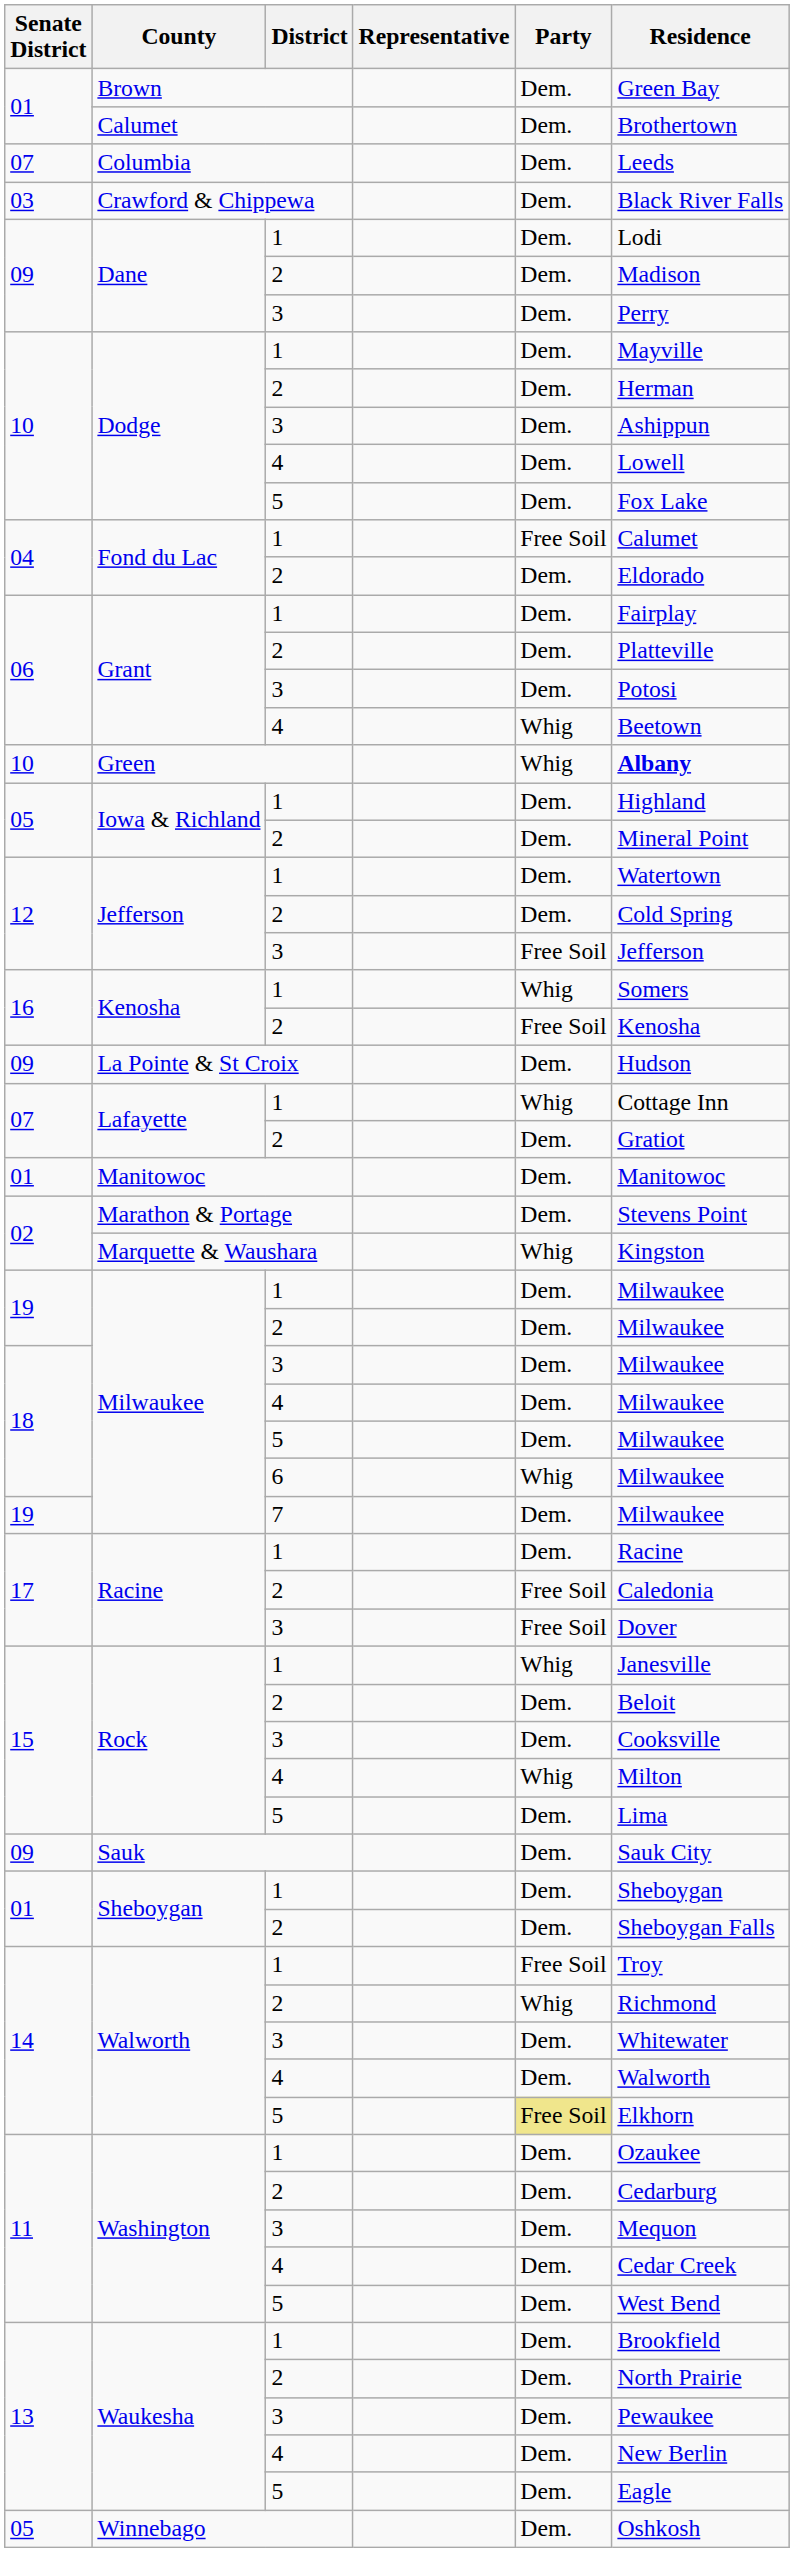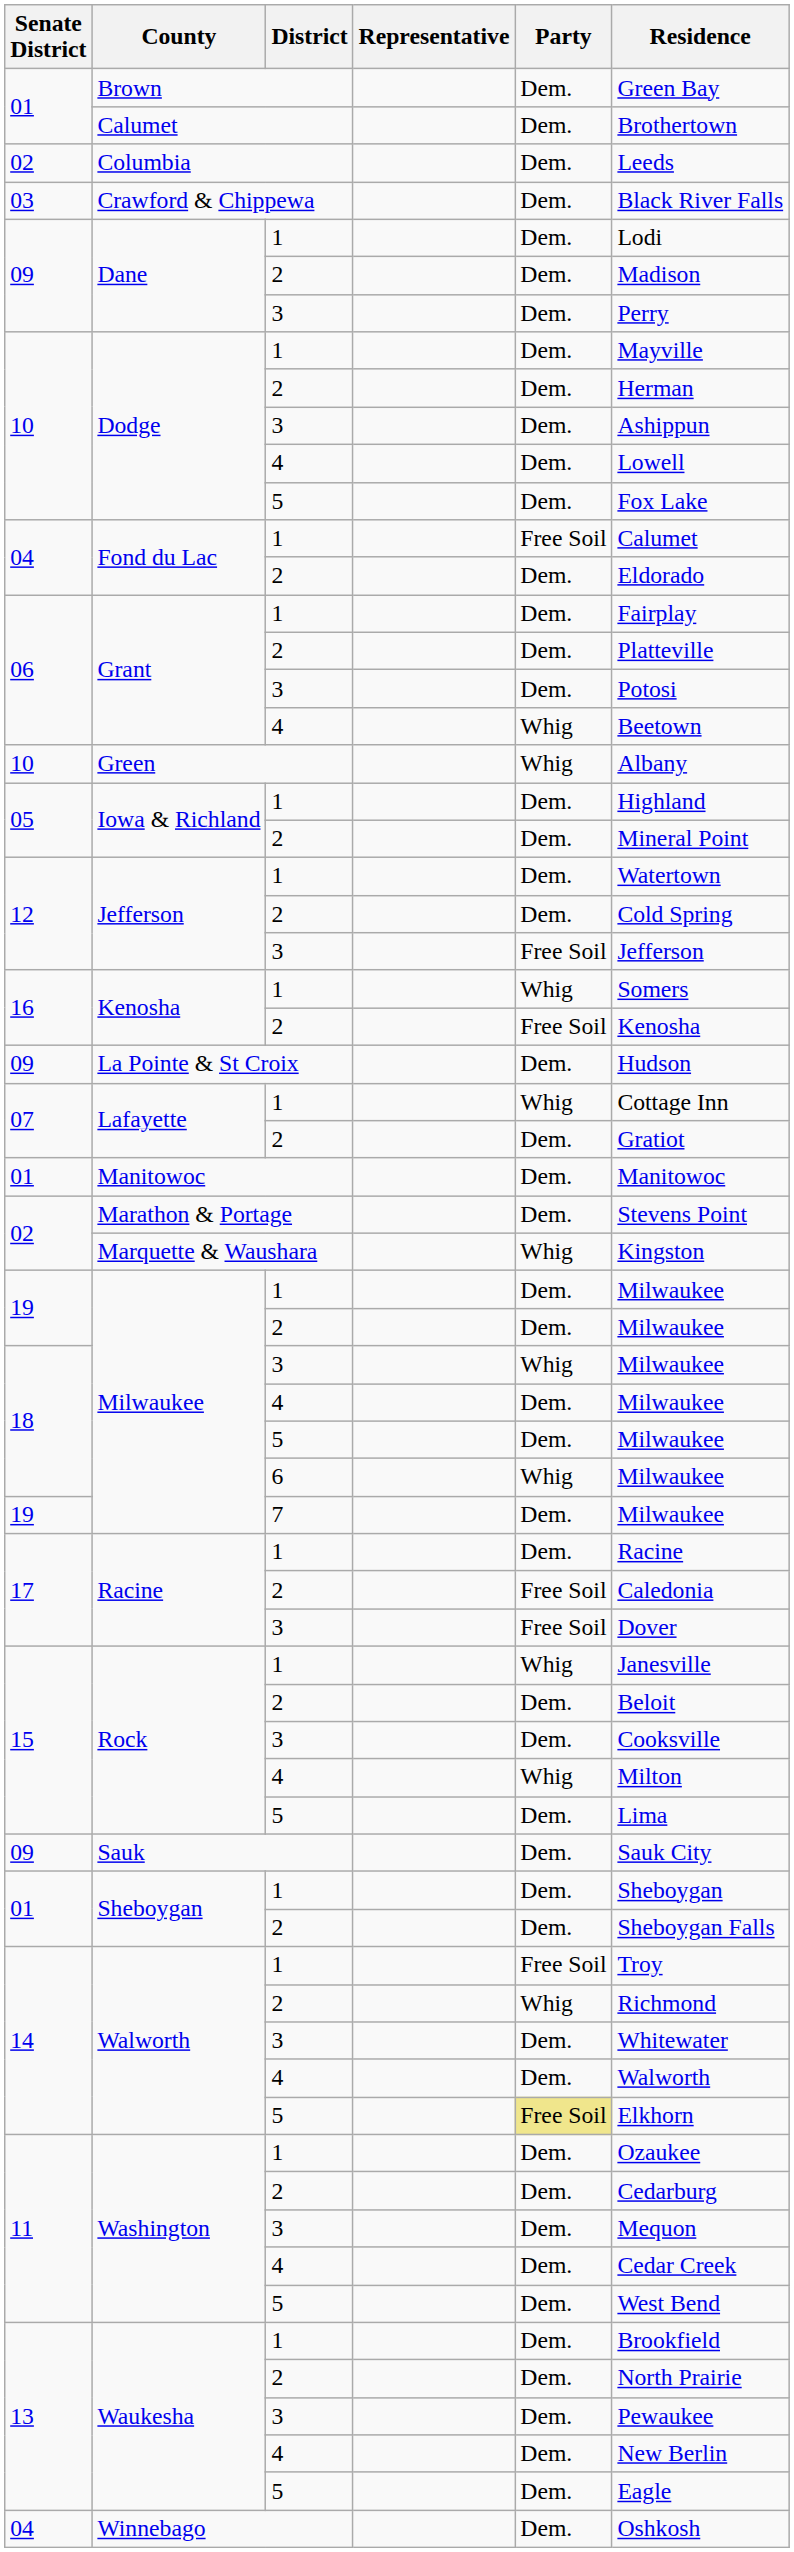 <table class="wikitable sortable">
 <tr>
 <th>Senate<br>District</th>
 <th>County</th>
 <th>District</th>
 <th>Representative</th>
 <th>Party</th>
 <th>Residence</th>
 </tr>
 <tr>
 <td rowspan="2"><a href='#'>01</a></td>
 <td colspan="2"><a href='#'>Brown</a></td>
 <td></td>
 <td>Dem.</td>
 <td><a href='#'>Green Bay</a></td>
 </tr>
 <tr>
 <td colspan="2"><a href='#'>Calumet</a></td>
 <td></td>
 <td>Dem.</td>
 <td><a href='#'>Brothertown</a></td>
 </tr>
 <tr>
-<td><a href='#'>07</a></td>
+<td><a href='#'>02</a></td>
 <td colspan="2"><a href='#'>Columbia</a></td>
 <td></td>
 <td>Dem.</td>
 <td><a href='#'>Leeds</a></td>
 </tr>
 <tr>
 <td><a href='#'>03</a></td>
 <td colspan="2"><a href='#'>Crawford</a> & <a href='#'>Chippewa</a></td>
 <td></td>
 <td>Dem.</td>
 <td><a href='#'>Black River Falls</a></td>
 </tr>
 <tr>
 <td rowspan="3"><a href='#'>09</a></td>
 <td rowspan="3"><a href='#'>Dane</a></td>
 <td>1</td>
 <td></td>
 <td>Dem.</td>
 <td>Lodi</td>
 </tr>
 <tr>
 <td>2</td>
 <td></td>
 <td>Dem.</td>
 <td><a href='#'>Madison</a></td>
 </tr>
 <tr>
 <td>3</td>
 <td></td>
 <td>Dem.</td>
 <td><a href='#'>Perry</a></td>
 </tr>
 <tr>
 <td rowspan="5"><a href='#'>10</a></td>
 <td rowspan="5"><a href='#'>Dodge</a></td>
 <td>1</td>
 <td></td>
 <td>Dem.</td>
 <td><a href='#'>Mayville</a></td>
 </tr>
 <tr>
 <td>2</td>
 <td></td>
 <td>Dem.</td>
 <td><a href='#'>Herman</a></td>
 </tr>
 <tr>
 <td>3</td>
 <td></td>
 <td>Dem.</td>
 <td><a href='#'>Ashippun</a></td>
 </tr>
 <tr>
 <td>4</td>
 <td></td>
 <td>Dem.</td>
 <td><a href='#'>Lowell</a></td>
 </tr>
 <tr>
 <td>5</td>
 <td></td>
 <td>Dem.</td>
 <td><a href='#'>Fox Lake</a></td>
 </tr>
 <tr>
 <td rowspan="2"><a href='#'>04</a></td>
 <td rowspan="2"><a href='#'>Fond du Lac</a></td>
 <td>1</td>
 <td></td>
 <td>Free Soil</td>
 <td><a href='#'>Calumet</a></td>
 </tr>
 <tr>
 <td>2</td>
 <td></td>
 <td>Dem.</td>
 <td><a href='#'>Eldorado</a></td>
 </tr>
 <tr>
 <td rowspan="4"><a href='#'>06</a></td>
 <td rowspan="4"><a href='#'>Grant</a></td>
 <td>1</td>
 <td></td>
 <td>Dem.</td>
 <td><a href='#'>Fairplay</a></td>
 </tr>
 <tr>
 <td>2</td>
 <td></td>
 <td>Dem.</td>
 <td><a href='#'>Platteville</a></td>
 </tr>
 <tr>
 <td>3</td>
 <td></td>
 <td>Dem.</td>
 <td><a href='#'>Potosi</a></td>
 </tr>
 <tr>
 <td>4</td>
 <td></td>
 <td>Whig</td>
 <td><a href='#'>Beetown</a></td>
 </tr>
 <tr>
 <td><a href='#'>10</a></td>
 <td colspan="2"><a href='#'>Green</a></td>
 <td></td>
 <td>Whig</td>
-<td><strong><a href='#'>Albany</a></strong></td>
+<td><a href='#'>Albany</a></td>
 </tr>
 <tr>
 <td rowspan="2"><a href='#'>05</a></td>
 <td rowspan="2"><a href='#'>Iowa</a> & <a href='#'>Richland</a></td>
 <td>1</td>
 <td></td>
 <td>Dem.</td>
 <td><a href='#'>Highland</a></td>
 </tr>
 <tr>
 <td>2</td>
 <td></td>
 <td>Dem.</td>
 <td><a href='#'>Mineral Point</a></td>
 </tr>
 <tr>
 <td rowspan="3"><a href='#'>12</a></td>
 <td rowspan="3"><a href='#'>Jefferson</a></td>
 <td>1</td>
 <td></td>
 <td>Dem.</td>
 <td><a href='#'>Watertown</a></td>
 </tr>
 <tr>
 <td>2</td>
 <td></td>
 <td>Dem.</td>
 <td><a href='#'>Cold Spring</a></td>
 </tr>
 <tr>
 <td>3</td>
 <td></td>
 <td>Free Soil</td>
 <td><a href='#'>Jefferson</a></td>
 </tr>
 <tr>
 <td rowspan="2"><a href='#'>16</a></td>
 <td rowspan="2"><a href='#'>Kenosha</a></td>
 <td>1</td>
 <td></td>
 <td>Whig</td>
 <td><a href='#'>Somers</a></td>
 </tr>
 <tr>
 <td>2</td>
 <td></td>
 <td>Free Soil</td>
 <td><a href='#'>Kenosha</a></td>
 </tr>
 <tr>
 <td><a href='#'>09</a></td>
 <td colspan="2"><a href='#'>La Pointe</a> & <a href='#'>St Croix</a></td>
 <td></td>
 <td>Dem.</td>
 <td><a href='#'>Hudson</a></td>
 </tr>
 <tr>
 <td rowspan="2"><a href='#'>07</a></td>
 <td rowspan="2"><a href='#'>Lafayette</a></td>
 <td>1</td>
 <td></td>
 <td>Whig</td>
 <td>Cottage Inn</td>
 </tr>
 <tr>
 <td>2</td>
 <td></td>
 <td>Dem.</td>
 <td><a href='#'>Gratiot</a></td>
 </tr>
 <tr>
 <td><a href='#'>01</a></td>
 <td colspan="2"><a href='#'>Manitowoc</a></td>
 <td></td>
 <td>Dem.</td>
 <td><a href='#'>Manitowoc</a></td>
 </tr>
 <tr>
 <td rowspan="2"><a href='#'>02</a></td>
 <td colspan="2"><a href='#'>Marathon</a> & <a href='#'>Portage</a></td>
 <td></td>
 <td>Dem.</td>
 <td><a href='#'>Stevens Point</a></td>
 </tr>
 <tr>
 <td colspan="2"><a href='#'>Marquette</a> & <a href='#'>Waushara</a></td>
 <td></td>
 <td>Whig</td>
 <td><a href='#'>Kingston</a></td>
 </tr>
 <tr>
 <td rowspan="2"><a href='#'>19</a></td>
 <td rowspan="7"><a href='#'>Milwaukee</a></td>
 <td>1</td>
 <td></td>
 <td>Dem.</td>
 <td><a href='#'>Milwaukee</a></td>
 </tr>
 <tr>
 <td>2</td>
 <td></td>
 <td>Dem.</td>
 <td><a href='#'>Milwaukee</a></td>
 </tr>
 <tr>
 <td rowspan="4"><a href='#'>18</a></td>
 <td>3</td>
 <td></td>
-<td>Dem.</td>
+<td>Whig</td>
 <td><a href='#'>Milwaukee</a></td>
 </tr>
 <tr>
 <td>4</td>
 <td></td>
 <td>Dem.</td>
 <td><a href='#'>Milwaukee</a></td>
 </tr>
 <tr>
 <td>5</td>
 <td></td>
 <td>Dem.</td>
 <td><a href='#'>Milwaukee</a></td>
 </tr>
 <tr>
 <td>6</td>
 <td></td>
 <td>Whig</td>
 <td><a href='#'>Milwaukee</a></td>
 </tr>
 <tr>
 <td><a href='#'>19</a></td>
 <td>7</td>
 <td></td>
 <td>Dem.</td>
 <td><a href='#'>Milwaukee</a></td>
 </tr>
 <tr>
 <td rowspan="3"><a href='#'>17</a></td>
 <td rowspan="3"><a href='#'>Racine</a></td>
 <td>1</td>
 <td></td>
 <td>Dem.</td>
 <td><a href='#'>Racine</a></td>
 </tr>
 <tr>
 <td>2</td>
 <td></td>
 <td>Free Soil</td>
 <td><a href='#'>Caledonia</a></td>
 </tr>
 <tr>
 <td>3</td>
 <td></td>
 <td>Free Soil</td>
 <td><a href='#'>Dover</a></td>
 </tr>
 <tr>
 <td rowspan="5"><a href='#'>15</a></td>
 <td rowspan="5"><a href='#'>Rock</a></td>
 <td>1</td>
 <td></td>
 <td>Whig</td>
 <td><a href='#'>Janesville</a></td>
 </tr>
 <tr>
 <td>2</td>
 <td></td>
 <td>Dem.</td>
 <td><a href='#'>Beloit</a></td>
 </tr>
 <tr>
 <td>3</td>
 <td></td>
 <td>Dem.</td>
 <td><a href='#'>Cooksville</a></td>
 </tr>
 <tr>
 <td>4</td>
 <td></td>
 <td>Whig</td>
 <td><a href='#'>Milton</a></td>
 </tr>
 <tr>
 <td>5</td>
 <td></td>
 <td>Dem.</td>
 <td><a href='#'>Lima</a></td>
 </tr>
 <tr>
 <td><a href='#'>09</a></td>
 <td colspan="2"><a href='#'>Sauk</a></td>
 <td></td>
 <td>Dem.</td>
 <td><a href='#'>Sauk City</a></td>
 </tr>
 <tr>
 <td rowspan="2"><a href='#'>01</a></td>
 <td rowspan="2"><a href='#'>Sheboygan</a></td>
 <td>1</td>
 <td></td>
 <td>Dem.</td>
 <td><a href='#'>Sheboygan</a></td>
 </tr>
 <tr>
 <td>2</td>
 <td></td>
 <td>Dem.</td>
 <td><a href='#'>Sheboygan Falls</a></td>
 </tr>
 <tr>
 <td rowspan="5"><a href='#'>14</a></td>
 <td rowspan="5"><a href='#'>Walworth</a></td>
 <td>1</td>
 <td></td>
 <td>Free Soil</td>
 <td><a href='#'>Troy</a></td>
 </tr>
 <tr>
 <td>2</td>
 <td></td>
 <td>Whig</td>
 <td><a href='#'>Richmond</a></td>
 </tr>
 <tr>
 <td>3</td>
 <td></td>
 <td>Dem.</td>
 <td><a href='#'>Whitewater</a></td>
 </tr>
 <tr>
 <td>4</td>
 <td></td>
 <td>Dem.</td>
 <td><a href='#'>Walworth</a></td>
 </tr>
 <tr>
 <td>5</td>
 <td></td>
 <td style="background: khaki;">Free Soil</td>
 <td><a href='#'>Elkhorn</a></td>
 </tr>
 <tr>
 <td rowspan="5"><a href='#'>11</a></td>
 <td rowspan="5"><a href='#'>Washington</a></td>
 <td>1</td>
 <td></td>
 <td>Dem.</td>
 <td><a href='#'>Ozaukee</a></td>
 </tr>
 <tr>
 <td>2</td>
 <td></td>
 <td>Dem.</td>
 <td><a href='#'>Cedarburg</a></td>
 </tr>
 <tr>
 <td>3</td>
 <td></td>
 <td>Dem.</td>
 <td><a href='#'>Mequon</a></td>
 </tr>
 <tr>
 <td>4</td>
 <td></td>
 <td>Dem.</td>
 <td><a href='#'>Cedar Creek</a></td>
 </tr>
 <tr>
 <td>5</td>
 <td></td>
 <td>Dem.</td>
 <td><a href='#'>West Bend</a></td>
 </tr>
 <tr>
 <td rowspan="5"><a href='#'>13</a></td>
 <td rowspan="5"><a href='#'>Waukesha</a></td>
 <td>1</td>
 <td></td>
 <td>Dem.</td>
 <td><a href='#'>Brookfield</a></td>
 </tr>
 <tr>
 <td>2</td>
 <td></td>
 <td>Dem.</td>
 <td><a href='#'>North Prairie</a></td>
 </tr>
 <tr>
 <td>3</td>
 <td></td>
 <td>Dem.</td>
 <td><a href='#'>Pewaukee</a></td>
 </tr>
 <tr>
 <td>4</td>
 <td></td>
 <td>Dem.</td>
 <td><a href='#'>New Berlin</a></td>
 </tr>
 <tr>
 <td>5</td>
 <td></td>
 <td>Dem.</td>
 <td><a href='#'>Eagle</a></td>
 </tr>
 <tr>
-<td><a href='#'>05</a></td>
+<td><a href='#'>04</a></td>
 <td colspan="2"><a href='#'>Winnebago</a></td>
 <td></td>
 <td>Dem.</td>
 <td><a href='#'>Oshkosh</a></td>
 </tr>
 </table>
